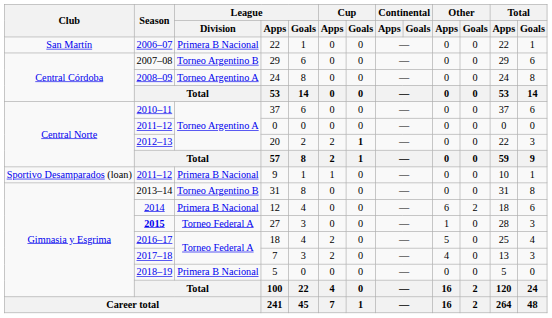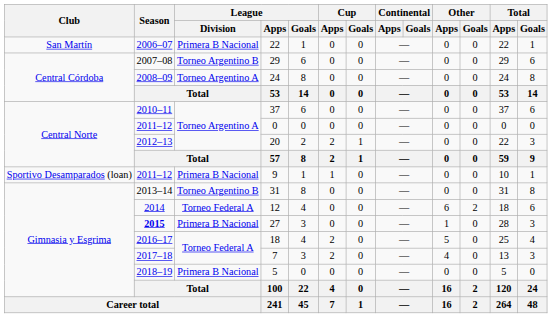 <table class="wikitable" style="text-align:center">
 <tr>
 <th rowspan="2">Club</th>
 <th rowspan="2">Season</th>
 <th colspan="3">League</th>
 <th colspan="2">Cup</th>
 <th colspan="2">Continental</th>
 <th colspan="2">Other</th>
 <th colspan="2">Total</th>
 </tr>
 <tr>
 <th>Division</th>
 <th>Apps</th>
 <th>Goals</th>
 <th>Apps</th>
 <th>Goals</th>
 <th>Apps</th>
 <th>Goals</th>
 <th>Apps</th>
 <th>Goals</th>
 <th>Apps</th>
 <th>Goals</th>
 </tr>
 <tr>
 <td rowspan="1"><a href='#'>San Martín</a></td>
 <td><a href='#'>2006–07</a></td>
 <td rowspan="1"><a href='#'>Primera B Nacional</a></td>
 <td>22</td>
 <td>1</td>
 <td>0</td>
 <td>0</td>
 <td colspan="2">—</td>
 <td>0</td>
 <td>0</td>
 <td>22</td>
 <td>1</td>
 </tr>
 <tr>
 <td rowspan="3"><a href='#'>Central Córdoba</a></td>
 <td>2007–08</td>
 <td rowspan="1"><a href='#'>Torneo Argentino B</a></td>
 <td>29</td>
 <td>6</td>
 <td>0</td>
 <td>0</td>
 <td colspan="2">—</td>
 <td>0</td>
 <td>0</td>
 <td>29</td>
 <td>6</td>
 </tr>
 <tr>
 <td><a href='#'>2008–09</a></td>
 <td rowspan="1"><a href='#'>Torneo Argentino A</a></td>
 <td>24</td>
 <td>8</td>
 <td>0</td>
 <td>0</td>
 <td colspan="2">—</td>
 <td>0</td>
 <td>0</td>
 <td>24</td>
 <td>8</td>
 </tr>
 <tr>
 <th colspan="2">Total</th>
 <th>53</th>
 <th>14</th>
 <th>0</th>
 <th>0</th>
 <th colspan="2">—</th>
 <th>0</th>
 <th>0</th>
 <th>53</th>
 <th>14</th>
 </tr>
 <tr>
 <td rowspan="4"><a href='#'>Central Norte</a></td>
 <td><a href='#'>2010–11</a></td>
 <td rowspan="3"><a href='#'>Torneo Argentino A</a></td>
 <td>37</td>
 <td>6</td>
 <td>0</td>
 <td>0</td>
 <td colspan="2">—</td>
 <td>0</td>
 <td>0</td>
 <td>37</td>
 <td>6</td>
 </tr>
 <tr>
 <td><a href='#'>2011–12</a></td>
 <td>0</td>
 <td>0</td>
 <td>0</td>
 <td>0</td>
 <td colspan="2">—</td>
 <td>0</td>
 <td>0</td>
 <td>0</td>
 <td>0</td>
 </tr>
 <tr>
 <td><a href='#'>2012–13</a></td>
 <td>20</td>
 <td>2</td>
 <td>2</td>
-<td><strong>1</strong></td>
+<td>1</td>
 <td colspan="2">—</td>
 <td>0</td>
 <td>0</td>
 <td>22</td>
 <td>3</td>
 </tr>
 <tr>
 <th colspan="2">Total</th>
 <th>57</th>
 <th>8</th>
 <th>2</th>
 <th>1</th>
 <th colspan="2">—</th>
 <th>0</th>
 <th>0</th>
 <th>59</th>
 <th>9</th>
 </tr>
 <tr>
 <td rowspan="1"><a href='#'>Sportivo Desamparados</a> (loan)</td>
 <td><a href='#'>2011–12</a></td>
 <td rowspan="1"><a href='#'>Primera B Nacional</a></td>
 <td>9</td>
 <td>1</td>
 <td>1</td>
 <td>0</td>
 <td colspan="2">—</td>
 <td>0</td>
 <td>0</td>
 <td>10</td>
 <td>1</td>
 </tr>
 <tr>
 <td rowspan="7"><a href='#'>Gimnasia y Esgrima</a></td>
 <td>2013–14</td>
 <td rowspan="1"><a href='#'>Torneo Argentino B</a></td>
 <td>31</td>
 <td>8</td>
 <td>0</td>
 <td>0</td>
 <td colspan="2">—</td>
 <td>0</td>
 <td>0</td>
 <td>31</td>
 <td>8</td>
 </tr>
 <tr>
 <td><a href='#'>2014</a></td>
-<td rowspan="1"><a href='#'>Primera B Nacional</a></td>
+<td rowspan="1"><a href='#'>Torneo Federal A</a></td>
 <td>12</td>
 <td>4</td>
 <td>0</td>
 <td>0</td>
 <td colspan="2">—</td>
 <td>6</td>
 <td>2</td>
 <td>18</td>
 <td>6</td>
 </tr>
 <tr>
 <td><strong><a href='#'>2015</a></strong></td>
-<td rowspan="1"><a href='#'>Torneo Federal A</a></td>
+<td rowspan="1"><a href='#'>Primera B Nacional</a></td>
 <td>27</td>
 <td>3</td>
 <td>0</td>
 <td>0</td>
 <td colspan="2">—</td>
 <td>1</td>
 <td>0</td>
 <td>28</td>
 <td>3</td>
 </tr>
 <tr>
 <td><a href='#'>2016–17</a></td>
 <td rowspan="2"><a href='#'>Torneo Federal A</a></td>
 <td>18</td>
 <td>4</td>
 <td>2</td>
 <td>0</td>
 <td colspan="2">—</td>
 <td>5</td>
 <td>0</td>
 <td>25</td>
 <td>4</td>
 </tr>
 <tr>
 <td><a href='#'>2017–18</a></td>
 <td>7</td>
 <td>3</td>
 <td>2</td>
 <td>0</td>
 <td colspan="2">—</td>
 <td>4</td>
 <td>0</td>
 <td>13</td>
 <td>3</td>
 </tr>
 <tr>
 <td><a href='#'>2018–19</a></td>
 <td rowspan="1"><a href='#'>Primera B Nacional</a></td>
 <td>5</td>
 <td>0</td>
 <td>0</td>
 <td>0</td>
 <td colspan="2">—</td>
 <td>0</td>
 <td>0</td>
 <td>5</td>
 <td>0</td>
 </tr>
 <tr>
 <th colspan="2">Total</th>
 <th>100</th>
 <th>22</th>
 <th>4</th>
 <th>0</th>
 <th colspan="2">—</th>
 <th>16</th>
 <th>2</th>
 <th>120</th>
 <th>24</th>
 </tr>
 <tr>
 <th colspan="3">Career total</th>
 <th>241</th>
 <th>45</th>
 <th>7</th>
 <th>1</th>
 <th colspan="2">—</th>
 <th>16</th>
 <th>2</th>
 <th>264</th>
 <th>48</th>
 </tr>
 </table>
